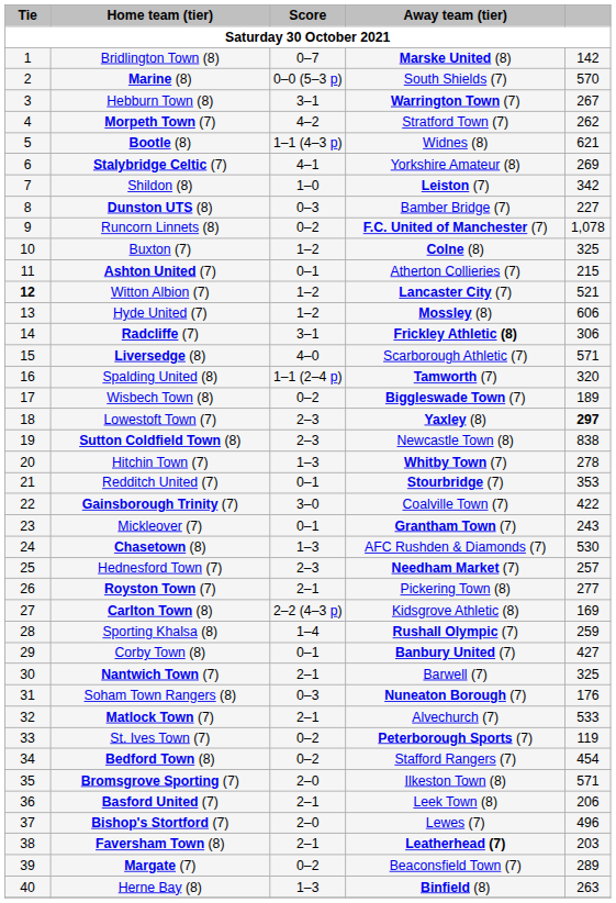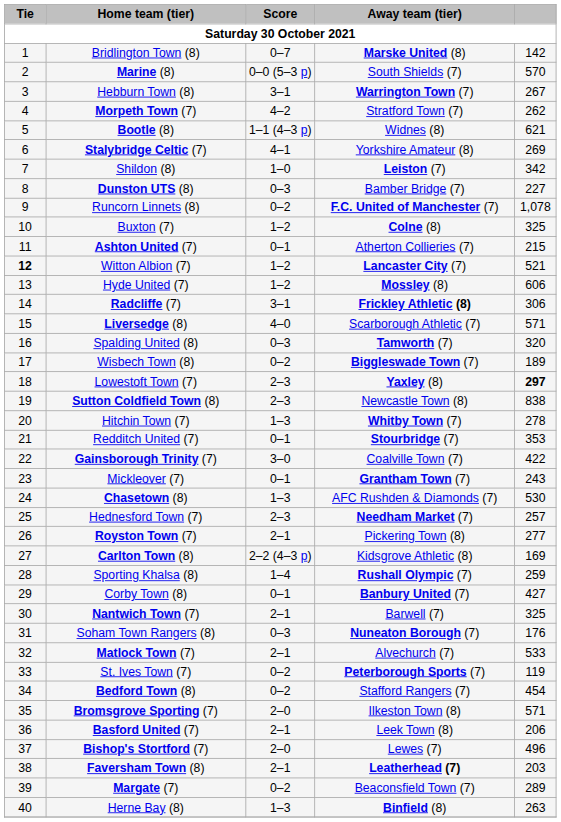 <table class="wikitable" style="width: 650px; background:WhiteSmoke; text-align:center; font-size:90%">
 <tr>
 <td scope="col" style="width:  7.50%; background:silver;"><strong>Tie</strong></td>
 <td scope="col" style="width: 36.25%; background:silver;"><strong>Home team (tier)</strong></td>
 <td scope="col" style="width: 12.50%; background:silver;"><strong>Score</strong></td>
 <td scope="col" style="width: 36.25%; background:silver;"><strong>Away team (tier)</strong></td>
 <td scope="col" style="width:  7.50%; background:silver;"><strong></strong></td>
 </tr>
 <tr>
 <td colspan="5" style= background:White><strong>Saturday 30 October 2021</strong></td>
 </tr>
 <tr>
 <td>1</td>
 <td><a href='#'>Bridlington Town</a> (8)</td>
 <td>0–7</td>
 <td><strong><a href='#'>Marske United</a></strong> (8)</td>
 <td>142</td>
 </tr>
 <tr>
 <td>2</td>
 <td><strong><a href='#'>Marine</a></strong> (8)</td>
 <td>0–0 (5–3 <a href='#'>p</a>)</td>
 <td><a href='#'>South Shields</a> (7)</td>
 <td>570</td>
 </tr>
 <tr>
 <td>3</td>
 <td><a href='#'>Hebburn Town</a> (8)</td>
 <td>3–1</td>
 <td><strong><a href='#'>Warrington Town</a></strong> (7)</td>
 <td>267</td>
 </tr>
 <tr>
 <td>4</td>
 <td><strong><a href='#'>Morpeth Town</a></strong> (7)</td>
 <td>4–2</td>
 <td><a href='#'>Stratford Town</a> (7)</td>
 <td>262</td>
 </tr>
 <tr>
 <td>5</td>
 <td><strong><a href='#'>Bootle</a></strong> (8)</td>
 <td>1–1 (4–3 <a href='#'>p</a>)</td>
 <td><a href='#'>Widnes</a> (8)</td>
 <td>621</td>
 </tr>
 <tr>
 <td>6</td>
 <td><strong><a href='#'>Stalybridge Celtic</a></strong> (7)</td>
 <td>4–1</td>
 <td><a href='#'>Yorkshire Amateur</a> (8)</td>
 <td>269</td>
 </tr>
 <tr>
 <td>7</td>
 <td><a href='#'>Shildon</a> (8)</td>
 <td>1–0</td>
 <td><strong><a href='#'>Leiston</a></strong> (7)</td>
 <td>342</td>
 </tr>
 <tr>
 <td>8</td>
 <td><strong><a href='#'>Dunston UTS</a></strong> (8)</td>
 <td>0–3</td>
 <td><a href='#'>Bamber Bridge</a> (7)</td>
 <td>227</td>
 </tr>
 <tr>
 <td>9</td>
 <td><a href='#'>Runcorn Linnets</a> (8)</td>
 <td>0–2</td>
 <td><strong><a href='#'>F.C. United of Manchester</a></strong> (7)</td>
 <td>1,078</td>
 </tr>
 <tr>
 <td>10</td>
 <td><a href='#'>Buxton</a> (7)</td>
 <td>1–2</td>
 <td><strong><a href='#'>Colne</a></strong> (8)</td>
 <td>325</td>
 </tr>
 <tr>
 <td>11</td>
 <td><strong><a href='#'>Ashton United</a></strong> (7)</td>
 <td>0–1</td>
 <td><a href='#'>Atherton Collieries</a> (7)</td>
 <td>215</td>
 </tr>
 <tr>
 <td><strong>12</strong></td>
 <td><a href='#'>Witton Albion</a> (7)</td>
 <td>1–2</td>
 <td><strong><a href='#'>Lancaster City</a></strong> (7)</td>
 <td>521</td>
 </tr>
 <tr>
 <td>13</td>
 <td><a href='#'>Hyde United</a> (7)</td>
 <td>1–2</td>
 <td><strong><a href='#'>Mossley</a></strong> (8)</td>
 <td>606</td>
 </tr>
 <tr>
 <td>14</td>
 <td><strong><a href='#'>Radcliffe</a></strong> (7)</td>
 <td>3–1</td>
 <td><strong><a href='#'>Frickley Athletic</a> (8)</strong></td>
 <td>306</td>
 </tr>
 <tr>
 <td>15</td>
 <td><strong><a href='#'>Liversedge</a></strong> (8)</td>
 <td>4–0</td>
 <td><a href='#'>Scarborough Athletic</a> (7)</td>
 <td>571</td>
 </tr>
 <tr>
 <td>16</td>
 <td><a href='#'>Spalding United</a> (8)</td>
-<td>1–1 (2–4 <a href='#'>p</a>)</td>
+<td>0–3</td>
 <td><strong><a href='#'>Tamworth</a></strong> (7)</td>
 <td>320</td>
 </tr>
 <tr>
 <td>17</td>
 <td><a href='#'>Wisbech Town</a> (8)</td>
 <td>0–2</td>
 <td><strong><a href='#'>Biggleswade Town</a></strong> (7)</td>
 <td>189</td>
 </tr>
 <tr>
 <td>18</td>
 <td><a href='#'>Lowestoft Town</a> (7)</td>
 <td>2–3</td>
 <td><strong><a href='#'>Yaxley</a></strong> (8)</td>
 <td><strong>297</strong></td>
 </tr>
 <tr>
 <td>19</td>
 <td><strong><a href='#'>Sutton Coldfield Town</a></strong> (8)</td>
 <td>2–3</td>
 <td><a href='#'>Newcastle Town</a> (8)</td>
 <td>838</td>
 </tr>
 <tr>
 <td>20</td>
 <td><a href='#'>Hitchin Town</a> (7)</td>
 <td>1–3</td>
 <td><strong><a href='#'>Whitby Town</a></strong> (7)</td>
 <td>278</td>
 </tr>
 <tr>
 <td>21</td>
 <td><a href='#'>Redditch United</a> (7)</td>
 <td>0–1</td>
 <td><strong><a href='#'>Stourbridge</a></strong> (7)</td>
 <td>353</td>
 </tr>
 <tr>
 <td>22</td>
 <td><strong><a href='#'>Gainsborough Trinity</a></strong> (7)</td>
 <td>3–0</td>
 <td><a href='#'>Coalville Town</a> (7)</td>
 <td>422</td>
 </tr>
 <tr>
 <td>23</td>
 <td><a href='#'>Mickleover</a> (7)</td>
 <td>0–1</td>
 <td><strong><a href='#'>Grantham Town</a></strong> (7)</td>
 <td>243</td>
 </tr>
 <tr>
 <td>24</td>
 <td><strong><a href='#'>Chasetown</a></strong> (8)</td>
 <td>1–3</td>
 <td><a href='#'>AFC Rushden & Diamonds</a> (7)</td>
 <td>530</td>
 </tr>
 <tr>
 <td>25</td>
 <td><a href='#'>Hednesford Town</a> (7)</td>
 <td>2–3</td>
 <td><strong><a href='#'>Needham Market</a></strong> (7)</td>
 <td>257</td>
 </tr>
 <tr>
 <td>26</td>
 <td><strong><a href='#'>Royston Town</a></strong> (7)</td>
 <td>2–1</td>
 <td><a href='#'>Pickering Town</a> (8)</td>
 <td>277</td>
 </tr>
 <tr>
 <td>27</td>
 <td><strong><a href='#'>Carlton Town</a></strong> (8)</td>
 <td>2–2 (4–3 <a href='#'>p</a>)</td>
 <td><a href='#'>Kidsgrove Athletic</a> (8)</td>
 <td>169</td>
 </tr>
 <tr>
 <td>28</td>
 <td><a href='#'>Sporting Khalsa</a> (8)</td>
 <td>1–4</td>
 <td><strong><a href='#'>Rushall Olympic</a></strong> (7)</td>
 <td>259</td>
 </tr>
 <tr>
 <td>29</td>
 <td><a href='#'>Corby Town</a> (8)</td>
 <td>0–1</td>
 <td><strong><a href='#'>Banbury United</a></strong> (7)</td>
 <td>427</td>
 </tr>
 <tr>
 <td>30</td>
 <td><strong><a href='#'>Nantwich Town</a></strong> (7)</td>
 <td>2–1</td>
 <td><a href='#'>Barwell</a> (7)</td>
 <td>325</td>
 </tr>
 <tr>
 <td>31</td>
 <td><a href='#'>Soham Town Rangers</a> (8)</td>
 <td>0–3</td>
 <td><strong><a href='#'>Nuneaton Borough</a></strong> (7)</td>
 <td>176</td>
 </tr>
 <tr>
 <td>32</td>
 <td><strong><a href='#'>Matlock Town</a></strong> (7)</td>
 <td>2–1</td>
 <td><a href='#'>Alvechurch</a> (7)</td>
 <td>533</td>
 </tr>
 <tr>
 <td>33</td>
 <td><a href='#'>St. Ives Town</a> (7)</td>
 <td>0–2</td>
 <td><strong><a href='#'>Peterborough Sports</a></strong> (7)</td>
 <td>119</td>
 </tr>
 <tr>
 <td>34</td>
 <td><strong><a href='#'>Bedford Town</a></strong> (8)</td>
 <td>0–2</td>
 <td><a href='#'>Stafford Rangers</a> (7)</td>
 <td>454</td>
 </tr>
 <tr>
 <td>35</td>
 <td><strong><a href='#'>Bromsgrove Sporting</a></strong> (7)</td>
 <td>2–0</td>
 <td><a href='#'>Ilkeston Town</a> (8)</td>
 <td>571</td>
 </tr>
 <tr>
 <td>36</td>
 <td><strong><a href='#'>Basford United</a></strong> (7)</td>
 <td>2–1</td>
 <td><a href='#'>Leek Town</a> (8)</td>
 <td>206</td>
 </tr>
 <tr>
 <td>37</td>
 <td><strong><a href='#'>Bishop's Stortford</a></strong> (7)</td>
 <td>2–0</td>
 <td><a href='#'>Lewes</a> (7)</td>
 <td>496</td>
 </tr>
 <tr>
 <td>38</td>
 <td><strong><a href='#'>Faversham Town</a></strong> (8)</td>
 <td>2–1</td>
 <td><strong><a href='#'>Leatherhead</a> (7)</strong></td>
 <td>203</td>
 </tr>
 <tr>
 <td>39</td>
 <td><strong><a href='#'>Margate</a></strong> (7)</td>
 <td>0–2</td>
 <td><a href='#'>Beaconsfield Town</a> (7)</td>
 <td>289</td>
 </tr>
 <tr>
 <td>40</td>
 <td><a href='#'>Herne Bay</a> (8)</td>
 <td>1–3</td>
 <td><strong><a href='#'>Binfield</a></strong> (8)</td>
 <td>263</td>
 </tr>
 <tr>
 </tr>
 </table>
